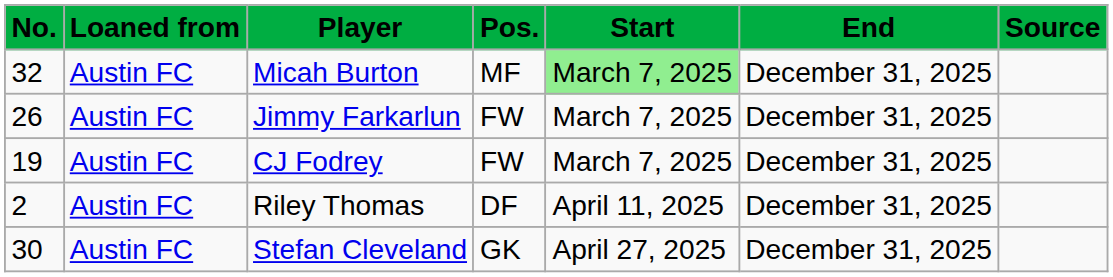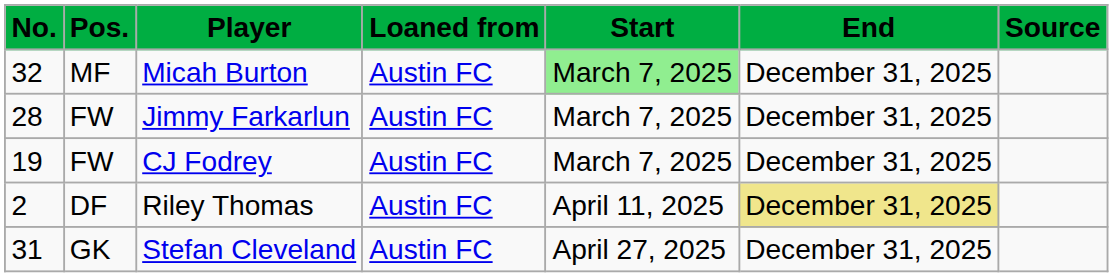 <table class="wikitable sortable" style="text-align:center; font-size:95%; text-align:left;">
 <tr>
 <th style="background:#00AE42; color:#000000">No.</th>
+<th style="background:#00AE42; color:#000000">Pos.</th>
+<th style="background:#00AE42; color:#000000">Player</th>
 <th style="background:#00AE42; color:#000000">Loaned from</th>
-<th style="background:#00AE42; color:#000000">Player</th>
-<th style="background:#00AE42; color:#000000">Pos.</th>
 <th style="background:#00AE42; color:#000000">Start</th>
 <th style="background:#00AE42; color:#000000">End</th>
 <th style="background:#00AE42; color:#000000">Source</th>
 </tr>
 <tr>
 <td>32</td>
+<td>MF</td>
+<td align="left"> <a href='#'>Micah Burton</a></td>
 <td align="left"> <a href='#'>Austin FC</a></td>
-<td align="left"> <a href='#'>Micah Burton</a></td>
-<td>MF</td>
 <td style="background: lightgreen;">March 7, 2025</td>
 <td>December 31, 2025</td>
 <td></td>
 </tr>
 <tr>
-<td>26</td>
+<td>28</td>
+<td>FW</td>
+<td align="left"> <a href='#'>Jimmy Farkarlun</a></td>
 <td align="left"> <a href='#'>Austin FC</a></td>
-<td align="left"> <a href='#'>Jimmy Farkarlun</a></td>
-<td>FW</td>
 <td>March 7, 2025</td>
 <td>December 31, 2025</td>
 <td></td>
 </tr>
 <tr>
 <td>19</td>
+<td>FW</td>
+<td align="left"> <a href='#'>CJ Fodrey</a></td>
 <td align="left"> <a href='#'>Austin FC</a></td>
-<td align="left"> <a href='#'>CJ Fodrey</a></td>
-<td>FW</td>
 <td>March 7, 2025</td>
 <td>December 31, 2025</td>
 <td></td>
 </tr>
 <tr>
 <td>2</td>
+<td>DF</td>
+<td align="left"> Riley Thomas</td>
 <td align="left"> <a href='#'>Austin FC</a></td>
-<td align="left"> Riley Thomas</td>
-<td>DF</td>
 <td>April 11, 2025</td>
-<td>December 31, 2025</td>
+<td style="background: khaki;">December 31, 2025</td>
 <td></td>
 </tr>
 <tr>
-<td>30</td>
+<td>31</td>
+<td>GK</td>
+<td align="left"> <a href='#'>Stefan Cleveland</a></td>
 <td align="left"> <a href='#'>Austin FC</a></td>
-<td align="left"> <a href='#'>Stefan Cleveland</a></td>
-<td>GK</td>
 <td>April 27, 2025</td>
 <td>December 31, 2025</td>
 <td></td>
 </tr>
 </table>
